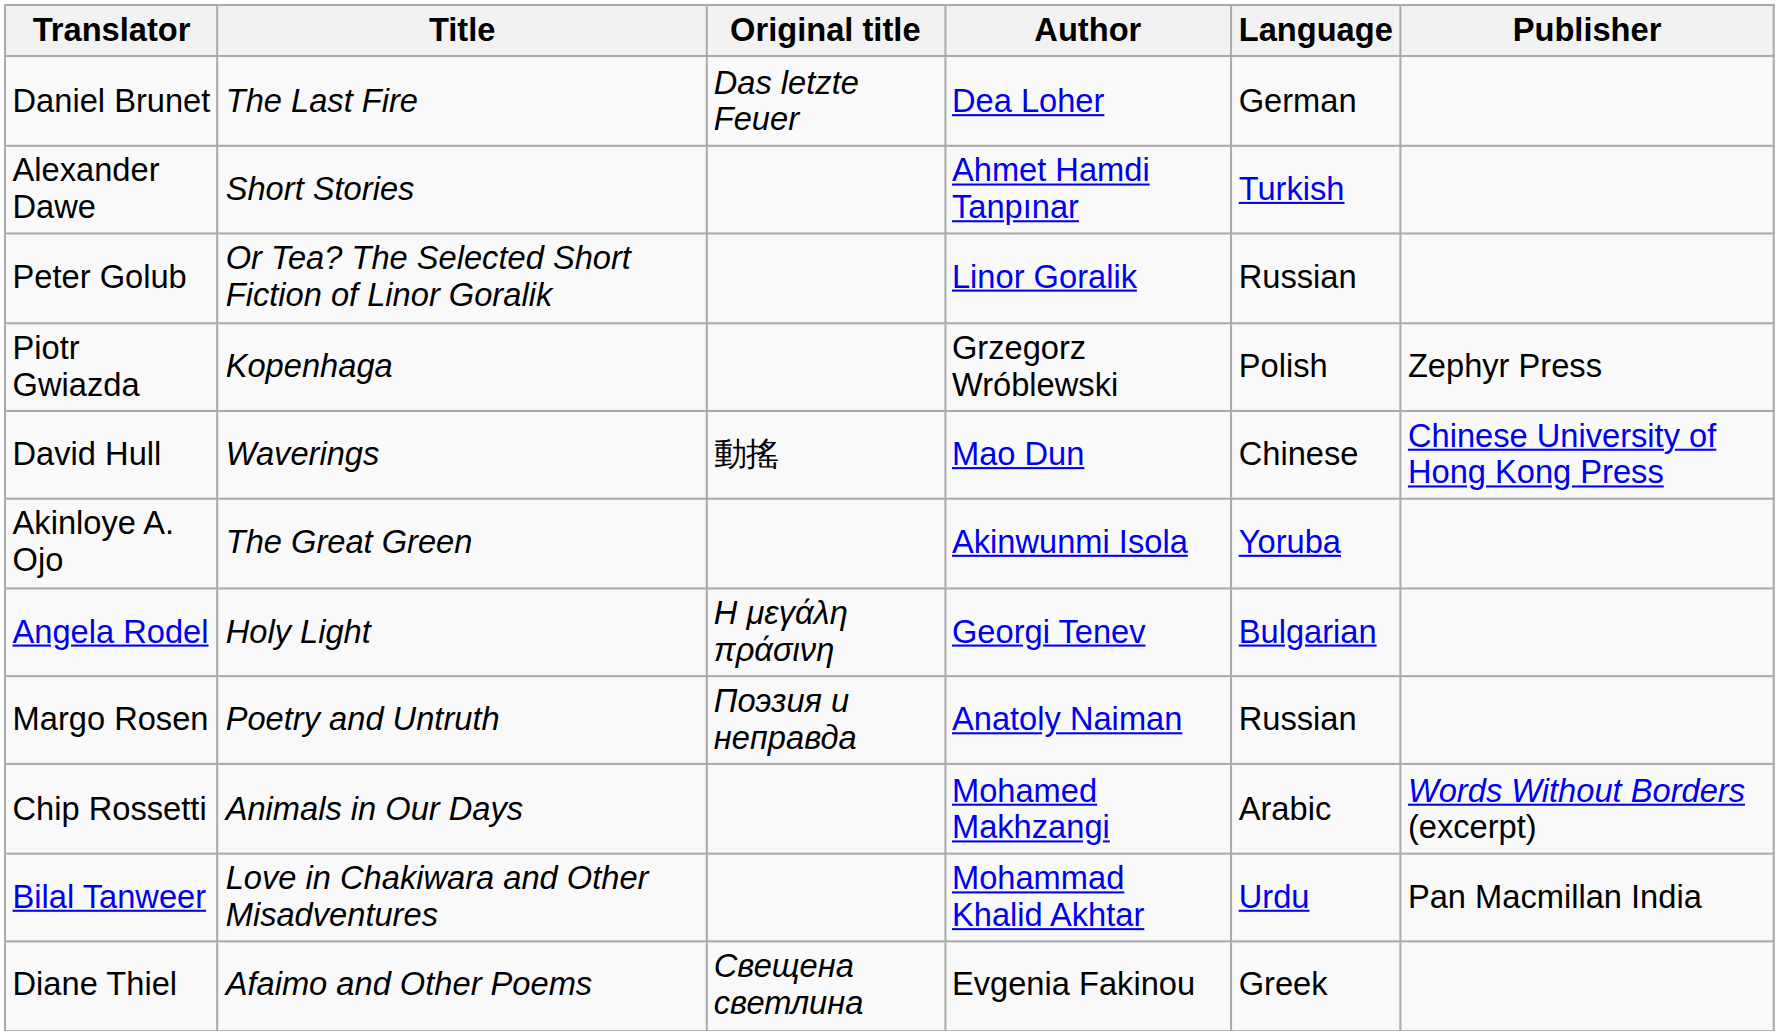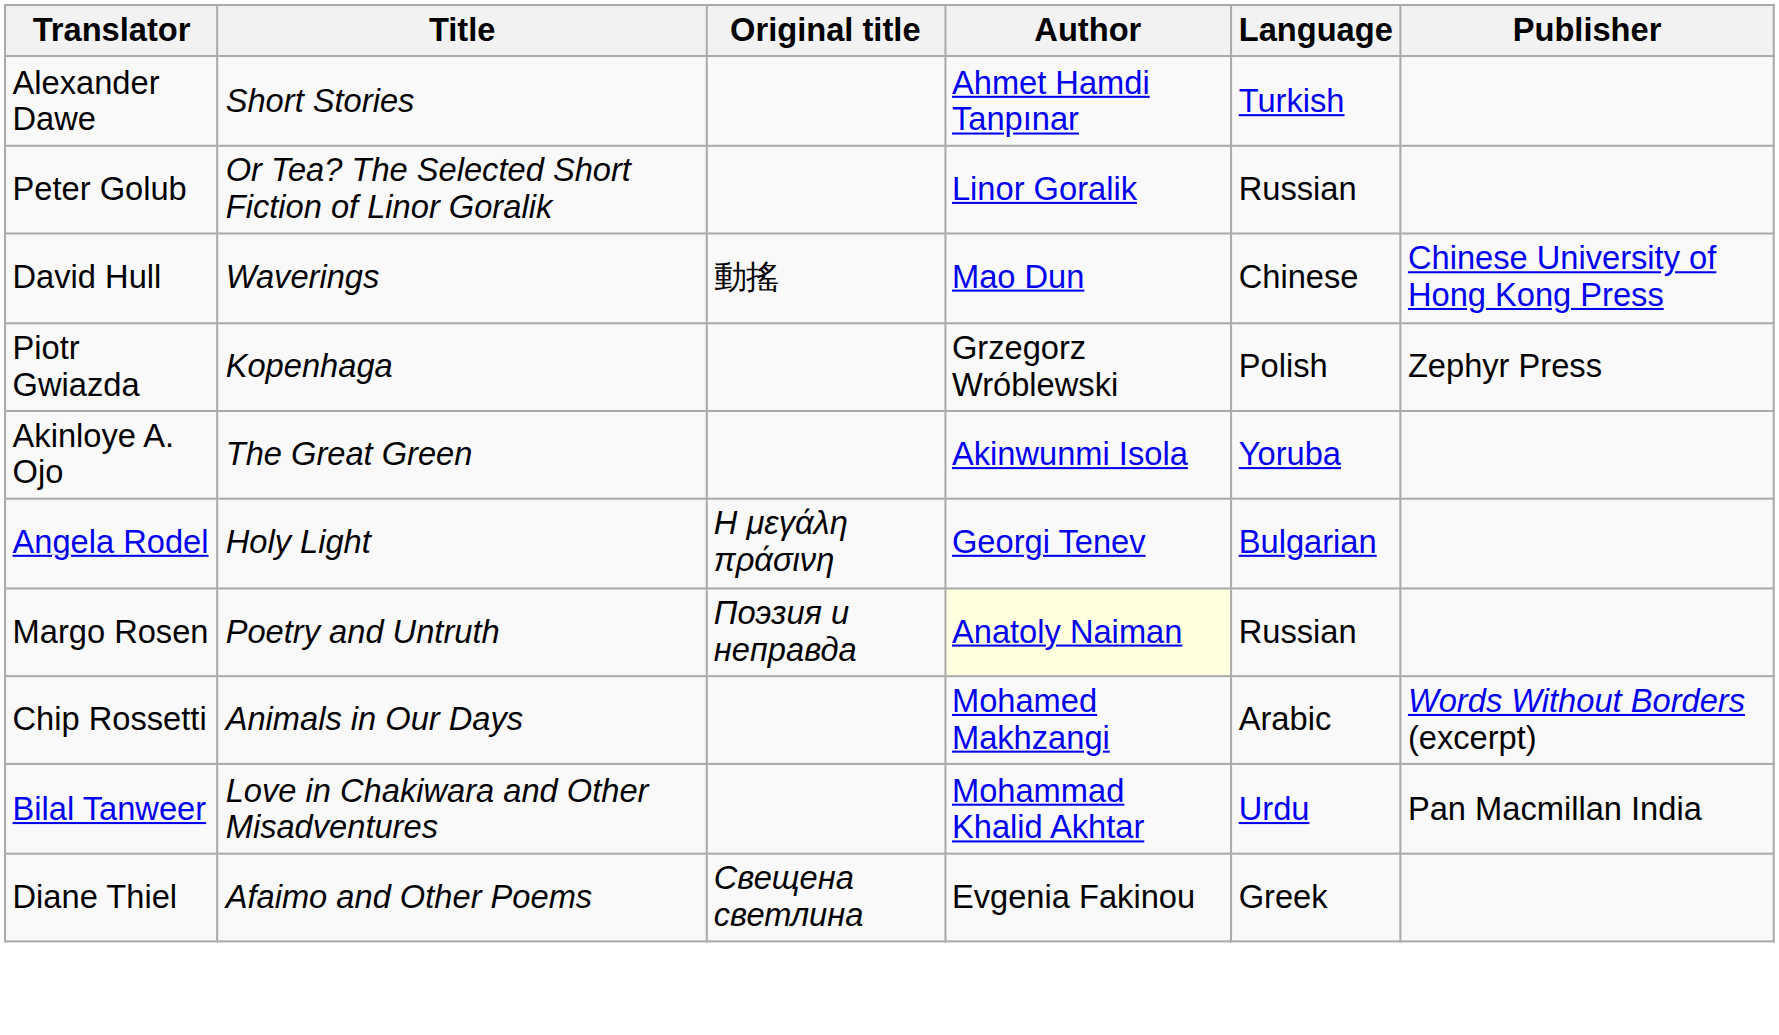 <table class="wikitable sortable">
 <tr>
 <th>Translator</th>
 <th>Title</th>
 <th>Original title</th>
 <th>Author</th>
 <th>Language</th>
 <th>Publisher</th>
-</tr>
-<tr>
-<td>Daniel Brunet</td>
-<td><em>The Last Fire</em></td>
-<td><em>Das letzte Feuer</em></td>
-<td> <a href='#'>Dea Loher</a></td>
-<td>German</td>
-<td></td>
 </tr>
 <tr>
 <td>Alexander Dawe</td>
 <td><em>Short Stories</em></td>
 <td></td>
 <td> <a href='#'>Ahmet Hamdi Tanpınar</a></td>
 <td><a href='#'>Turkish</a></td>
 <td></td>
 </tr>
 <tr>
 <td>Peter Golub</td>
 <td><em>Or Tea? The Selected Short Fiction of Linor Goralik</em></td>
 <td></td>
 <td> <a href='#'>Linor Goralik</a></td>
 <td>Russian</td>
 <td></td>
 </tr>
 <tr>
+<td>David Hull</td>
+<td><em>Waverings</em></td>
+<td>動搖</td>
+<td> <a href='#'>Mao Dun</a></td>
+<td>Chinese</td>
+<td><a href='#'>Chinese University of Hong Kong Press</a></td>
+</tr>
+<tr>
 <td>Piotr Gwiazda</td>
 <td><em>Kopenhaga</em></td>
 <td></td>
 <td> Grzegorz Wróblewski</td>
 <td>Polish</td>
 <td>Zephyr Press</td>
-</tr>
-<tr>
-<td>David Hull</td>
-<td><em>Waverings</em></td>
-<td>動搖</td>
-<td> <a href='#'>Mao Dun</a></td>
-<td>Chinese</td>
-<td><a href='#'>Chinese University of Hong Kong Press</a></td>
 </tr>
 <tr>
 <td>Akinloye A. Ojo</td>
 <td><em>The Great Green</em></td>
 <td></td>
 <td> <a href='#'>Akinwunmi Isola</a></td>
 <td><a href='#'>Yoruba</a></td>
 <td></td>
 </tr>
 <tr>
 <td><a href='#'>Angela Rodel</a></td>
 <td><em>Holy Light</em></td>
 <td><em>Η μεγάλη πράσινη</em></td>
 <td> <a href='#'>Georgi Tenev</a></td>
 <td><a href='#'>Bulgarian</a></td>
 <td></td>
 </tr>
 <tr>
 <td>Margo Rosen</td>
 <td><em>Poetry and Untruth</em></td>
 <td><em>Поэзия и неправда</em></td>
-<td> <a href='#'>Anatoly Naiman</a></td>
+<td style="background: lightyellow;"> <a href='#'>Anatoly Naiman</a></td>
 <td>Russian</td>
 <td></td>
 </tr>
 <tr>
 <td>Chip Rossetti</td>
 <td><em>Animals in Our Days</em></td>
 <td></td>
 <td> <a href='#'>Mohamed Makhzangi</a></td>
 <td>Arabic</td>
 <td><em><a href='#'>Words Without Borders</a></em> (excerpt)</td>
 </tr>
 <tr>
 <td><a href='#'>Bilal Tanweer</a></td>
 <td><em>Love in Chakiwara and Other Misadventures</em></td>
 <td></td>
 <td> <a href='#'>Mohammad Khalid Akhtar</a></td>
 <td><a href='#'>Urdu</a></td>
 <td>Pan Macmillan India</td>
 </tr>
 <tr>
 <td>Diane Thiel</td>
 <td><em>Afaimo and Other Poems</em></td>
 <td><em>Свещена светлина</em></td>
 <td> Evgenia Fakinou</td>
 <td>Greek</td>
 <td></td>
 </tr>
 </table>
